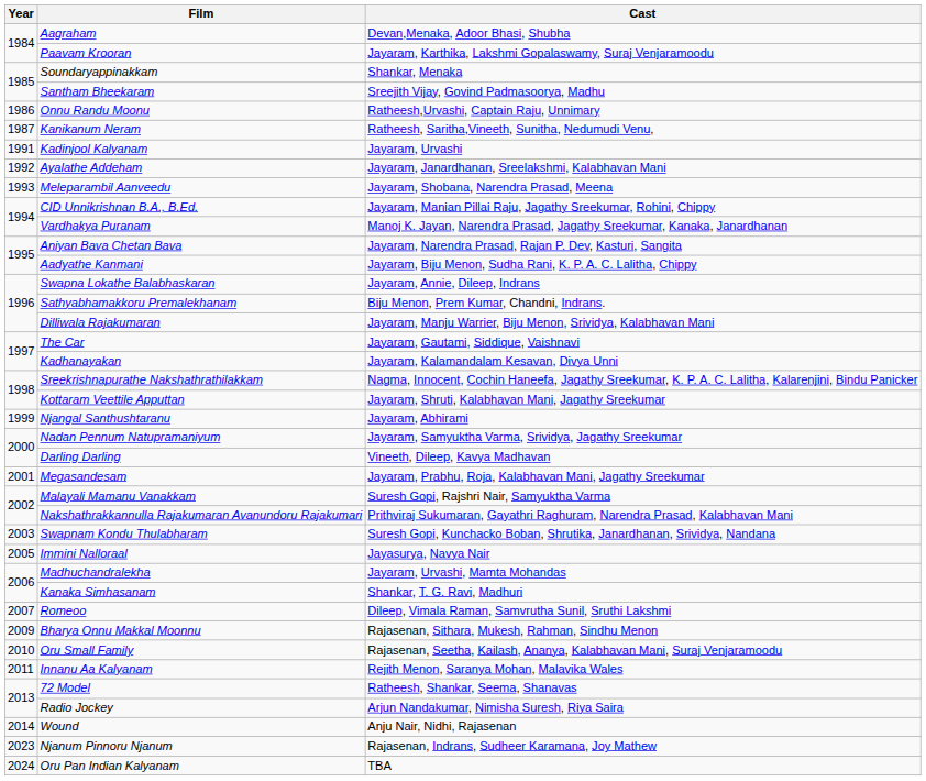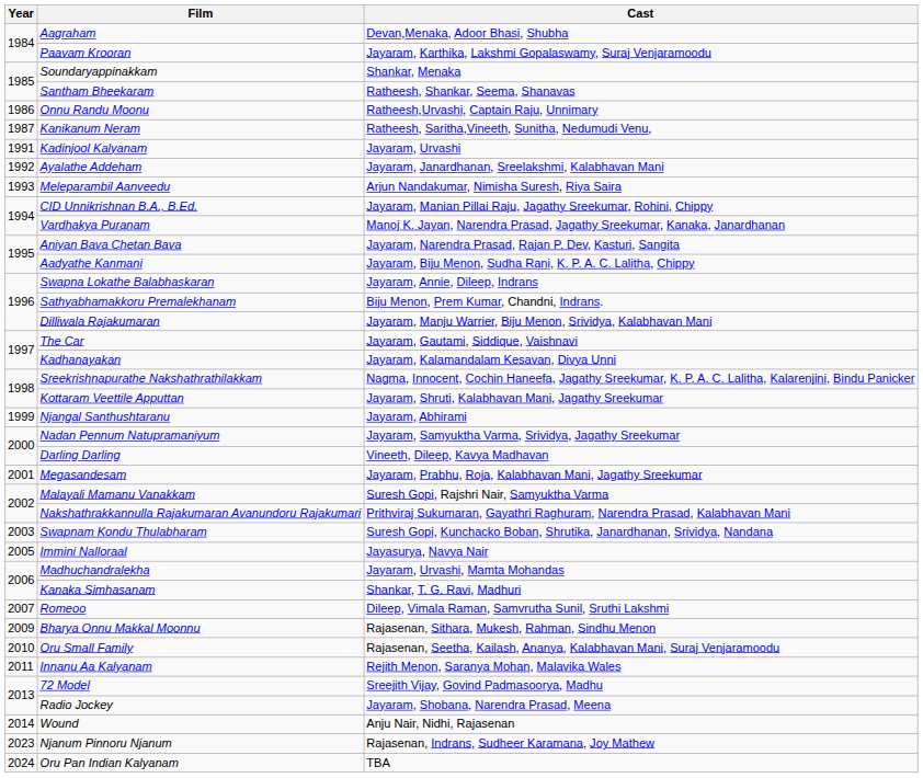 <table class="wikitable">
 <tr>
 <th>Year</th>
 <th>Film</th>
 <th>Cast</th>
 </tr>
 <tr>
 <td rowspan=2>1984</td>
 <td><em><a href='#'>Aagraham</a></em></td>
 <td><a href='#'>Devan</a>,<a href='#'>Menaka</a>, <a href='#'>Adoor Bhasi</a>, <a href='#'>Shubha</a></td>
 </tr>
 <tr>
 <td><em><a href='#'>Paavam Krooran</a></em></td>
 <td><a href='#'>Jayaram</a>, <a href='#'>Karthika</a>, <a href='#'>Lakshmi Gopalaswamy</a>, <a href='#'>Suraj Venjaramoodu</a></td>
 </tr>
 <tr>
 <td rowspan=2>1985</td>
 <td><em>Soundaryappinakkam</em></td>
 <td><a href='#'>Shankar</a>, <a href='#'>Menaka</a></td>
 </tr>
 <tr>
 <td><em><a href='#'>Santham Bheekaram</a></em></td>
-<td><a href='#'>Sreejith Vijay</a>, <a href='#'>Govind Padmasoorya</a>, <a href='#'>Madhu</a></td>
+<td><a href='#'>Ratheesh</a>, <a href='#'>Shankar</a>, <a href='#'>Seema</a>, <a href='#'>Shanavas</a></td>
 </tr>
 <tr>
 <td>1986</td>
 <td><em><a href='#'>Onnu Randu Moonu</a></em></td>
 <td><a href='#'>Ratheesh</a>,<a href='#'>Urvashi</a>, <a href='#'>Captain Raju</a>, <a href='#'>Unnimary</a></td>
 </tr>
 <tr>
 <td>1987</td>
 <td><em><a href='#'>Kanikanum Neram</a></em></td>
 <td><a href='#'>Ratheesh</a>, <a href='#'>Saritha</a>,<a href='#'>Vineeth</a>, <a href='#'>Sunitha</a>, <a href='#'>Nedumudi Venu</a>,</td>
 </tr>
 <tr>
 <td>1991</td>
 <td><em><a href='#'>Kadinjool Kalyanam</a></em></td>
 <td><a href='#'>Jayaram</a>, <a href='#'>Urvashi</a></td>
 </tr>
 <tr>
 <td>1992</td>
 <td><em><a href='#'>Ayalathe Addeham</a></em></td>
 <td><a href='#'>Jayaram</a>, <a href='#'>Janardhanan</a>, <a href='#'>Sreelakshmi</a>, <a href='#'>Kalabhavan Mani</a></td>
 </tr>
 <tr>
 <td>1993</td>
 <td><em><a href='#'>Meleparambil Aanveedu</a></em></td>
-<td><a href='#'>Jayaram</a>, <a href='#'>Shobana</a>, <a href='#'>Narendra Prasad</a>, <a href='#'>Meena</a></td>
+<td><a href='#'>Arjun Nandakumar</a>, <a href='#'>Nimisha Suresh</a>, <a href='#'>Riya Saira</a></td>
 </tr>
 <tr>
 <td rowspan=2>1994</td>
 <td><em><a href='#'>CID Unnikrishnan B.A., B.Ed.</a></em></td>
 <td><a href='#'>Jayaram</a>, <a href='#'>Manian Pillai Raju</a>, <a href='#'>Jagathy Sreekumar</a>, <a href='#'>Rohini</a>, <a href='#'>Chippy</a></td>
 </tr>
 <tr>
 <td><em><a href='#'>Vardhakya Puranam</a></em></td>
 <td><a href='#'>Manoj K. Jayan</a>, <a href='#'>Narendra Prasad</a>, <a href='#'>Jagathy Sreekumar</a>, <a href='#'>Kanaka</a>, <a href='#'>Janardhanan</a></td>
 </tr>
 <tr>
 <td rowspan=2>1995</td>
 <td><em><a href='#'>Aniyan Bava Chetan Bava</a></em></td>
 <td><a href='#'>Jayaram</a>, <a href='#'>Narendra Prasad</a>, <a href='#'>Rajan P. Dev</a>, <a href='#'>Kasturi</a>, <a href='#'>Sangita</a></td>
 </tr>
 <tr>
 <td><em><a href='#'>Aadyathe Kanmani</a></em></td>
 <td><a href='#'>Jayaram</a>, <a href='#'>Biju Menon</a>, <a href='#'>Sudha Rani</a>, <a href='#'>K. P. A. C. Lalitha</a>, <a href='#'>Chippy</a></td>
 </tr>
 <tr>
 <td rowspan=3>1996</td>
 <td><em><a href='#'>Swapna Lokathe Balabhaskaran</a></em></td>
 <td><a href='#'>Jayaram</a>, <a href='#'>Annie</a>, <a href='#'>Dileep</a>, <a href='#'>Indrans</a></td>
 </tr>
 <tr>
 <td><em><a href='#'>Sathyabhamakkoru Premalekhanam</a></em></td>
 <td><a href='#'>Biju Menon</a>, <a href='#'>Prem Kumar</a>, Chandni, <a href='#'>Indrans</a>.</td>
 </tr>
 <tr>
 <td><em><a href='#'>Dilliwala Rajakumaran</a></em></td>
 <td><a href='#'>Jayaram</a>, <a href='#'>Manju Warrier</a>, <a href='#'>Biju Menon</a>, <a href='#'>Srividya</a>, <a href='#'>Kalabhavan Mani</a></td>
 </tr>
 <tr>
 <td rowspan=2>1997</td>
 <td><em><a href='#'>The Car</a></em></td>
 <td><a href='#'>Jayaram</a>, <a href='#'>Gautami</a>, <a href='#'>Siddique</a>, <a href='#'>Vaishnavi</a></td>
 </tr>
 <tr>
 <td><em><a href='#'>Kadhanayakan</a></em></td>
 <td><a href='#'>Jayaram</a>, <a href='#'>Kalamandalam Kesavan</a>, <a href='#'>Divya Unni</a></td>
 </tr>
 <tr>
 <td rowspan=2>1998</td>
 <td><em><a href='#'>Sreekrishnapurathe Nakshathrathilakkam</a></em></td>
 <td><a href='#'>Nagma</a>, <a href='#'>Innocent</a>, <a href='#'>Cochin Haneefa</a>, <a href='#'>Jagathy Sreekumar</a>, <a href='#'>K. P. A. C. Lalitha</a>, <a href='#'>Kalarenjini</a>, <a href='#'>Bindu Panicker</a></td>
 </tr>
 <tr>
 <td><em><a href='#'>Kottaram Veettile Apputtan</a></em></td>
 <td><a href='#'>Jayaram</a>, <a href='#'>Shruti</a>, <a href='#'>Kalabhavan Mani</a>, <a href='#'>Jagathy Sreekumar</a></td>
 </tr>
 <tr>
 <td>1999</td>
 <td><em><a href='#'>Njangal Santhushtaranu</a></em></td>
 <td><a href='#'>Jayaram</a>, <a href='#'>Abhirami</a></td>
 </tr>
 <tr>
 <td rowspan=2>2000</td>
 <td><em><a href='#'>Nadan Pennum Natupramaniyum</a></em></td>
 <td><a href='#'>Jayaram</a>, <a href='#'>Samyuktha Varma</a>, <a href='#'>Srividya</a>, <a href='#'>Jagathy Sreekumar</a></td>
 </tr>
 <tr>
 <td><em><a href='#'>Darling Darling</a></em></td>
 <td><a href='#'>Vineeth</a>, <a href='#'>Dileep</a>, <a href='#'>Kavya Madhavan</a></td>
 </tr>
 <tr>
 <td>2001</td>
 <td><em><a href='#'>Megasandesam</a></em></td>
 <td><a href='#'>Jayaram</a>, <a href='#'>Prabhu</a>, <a href='#'>Roja</a>, <a href='#'>Kalabhavan Mani</a>, <a href='#'>Jagathy Sreekumar</a></td>
 </tr>
 <tr>
 <td rowspan=2>2002</td>
 <td><em><a href='#'>Malayali Mamanu Vanakkam</a></em></td>
 <td><a href='#'>Suresh Gopi</a>, Rajshri Nair, <a href='#'>Samyuktha Varma</a></td>
 </tr>
 <tr>
 <td><em><a href='#'>Nakshathrakkannulla Rajakumaran Avanundoru Rajakumari</a></em></td>
 <td><a href='#'>Prithviraj Sukumaran</a>, <a href='#'>Gayathri Raghuram</a>, <a href='#'>Narendra Prasad</a>, <a href='#'>Kalabhavan Mani</a></td>
 </tr>
 <tr>
 <td>2003</td>
 <td><em><a href='#'>Swapnam Kondu Thulabharam</a></em></td>
 <td><a href='#'>Suresh Gopi</a>, <a href='#'>Kunchacko Boban</a>, <a href='#'>Shrutika</a>, <a href='#'>Janardhanan</a>, <a href='#'>Srividya</a>, <a href='#'>Nandana</a></td>
 </tr>
 <tr>
 <td>2005</td>
 <td><em><a href='#'>Immini Nalloraal</a></em></td>
 <td><a href='#'>Jayasurya</a>, <a href='#'>Navya Nair</a></td>
 </tr>
 <tr>
 <td rowspan=2>2006</td>
 <td><em><a href='#'>Madhuchandralekha</a></em></td>
 <td><a href='#'>Jayaram</a>, <a href='#'>Urvashi</a>, <a href='#'>Mamta Mohandas</a></td>
 </tr>
 <tr>
 <td><em><a href='#'>Kanaka Simhasanam</a></em></td>
 <td><a href='#'>Shankar</a>, <a href='#'>T. G. Ravi</a>, <a href='#'>Madhuri</a></td>
 </tr>
 <tr>
 <td>2007</td>
 <td><em><a href='#'>Romeoo</a></em></td>
 <td><a href='#'>Dileep</a>, <a href='#'>Vimala Raman</a>, <a href='#'>Samvrutha Sunil</a>, <a href='#'>Sruthi Lakshmi</a></td>
 </tr>
 <tr>
 <td>2009</td>
 <td><em><a href='#'>Bharya Onnu Makkal Moonnu</a></em></td>
 <td>Rajasenan, <a href='#'>Sithara</a>, <a href='#'>Mukesh</a>, <a href='#'>Rahman</a>, <a href='#'>Sindhu Menon</a></td>
 </tr>
 <tr>
 <td>2010</td>
 <td><em><a href='#'>Oru Small Family</a></em></td>
 <td>Rajasenan, <a href='#'>Seetha</a>, <a href='#'>Kailash</a>, <a href='#'>Ananya</a>, <a href='#'>Kalabhavan Mani</a>, <a href='#'>Suraj Venjaramoodu</a></td>
 </tr>
 <tr>
 <td>2011</td>
 <td><em><a href='#'>Innanu Aa Kalyanam</a></em></td>
 <td><a href='#'>Rejith Menon</a>, <a href='#'>Saranya Mohan</a>, <a href='#'>Malavika Wales</a></td>
 </tr>
 <tr>
 <td rowspan=2>2013</td>
 <td><em><a href='#'>72 Model</a></em></td>
-<td><a href='#'>Ratheesh</a>, <a href='#'>Shankar</a>, <a href='#'>Seema</a>, <a href='#'>Shanavas</a></td>
+<td><a href='#'>Sreejith Vijay</a>, <a href='#'>Govind Padmasoorya</a>, <a href='#'>Madhu</a></td>
 </tr>
 <tr>
 <td><em>Radio Jockey</em></td>
-<td><a href='#'>Arjun Nandakumar</a>, <a href='#'>Nimisha Suresh</a>, <a href='#'>Riya Saira</a></td>
+<td><a href='#'>Jayaram</a>, <a href='#'>Shobana</a>, <a href='#'>Narendra Prasad</a>, <a href='#'>Meena</a></td>
 </tr>
 <tr>
 <td>2014</td>
 <td><em>Wound</em></td>
 <td>Anju Nair, Nidhi, Rajasenan</td>
 </tr>
 <tr>
 <td>2023</td>
 <td><em>Njanum Pinnoru Njanum</em></td>
 <td>Rajasenan, <a href='#'>Indrans</a>, <a href='#'>Sudheer Karamana</a>, <a href='#'>Joy Mathew</a></td>
 </tr>
 <tr>
 <td>2024</td>
 <td><em>Oru Pan Indian Kalyanam</em></td>
 <td>TBA</td>
 </tr>
 </table>
